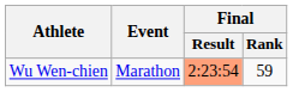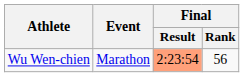 <table class=wikitable style="font-size:90%">
 <tr>
 <th rowspan="2">Athlete</th>
 <th rowspan="2">Event</th>
 <th colspan="2">Final</th>
 </tr>
 <tr style="font-size:95%">
 <th>Result</th>
 <th>Rank</th>
 </tr>
 <tr align=center>
 <td align=left><a href='#'>Wu Wen-chien</a></td>
 <td align=left><a href='#'>Marathon</a></td>
 <td style="background: lightsalmon;">2:23:54</td>
-<td>59</td>
+<td>56</td>
 </tr>
 </table>
